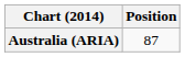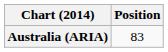 <table class="wikitable plainrowheaders" style="text-align:center">
 <tr>
 <th>Chart (2014)</th>
 <th>Position</th>
 </tr>
 <tr>
 <th scope="row">Australia (ARIA)</th>
-<td>87</td>
+<td>83</td>
 </tr>
 </table>
